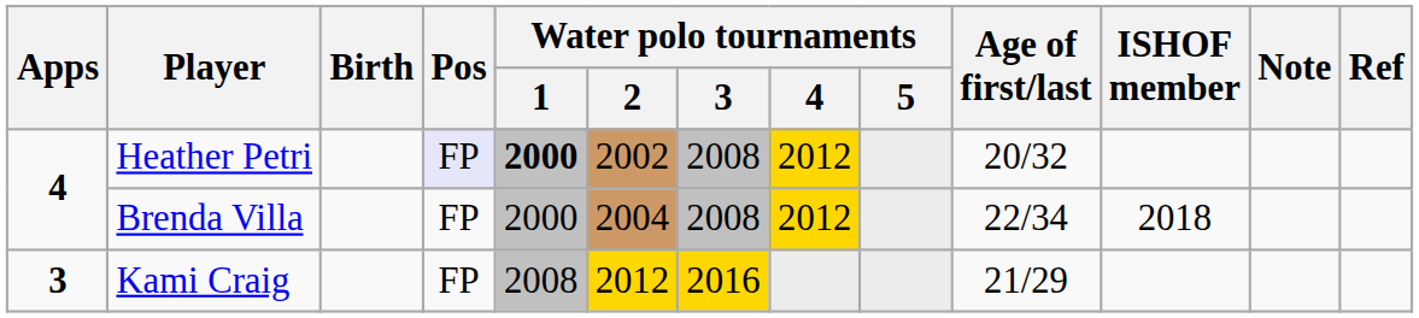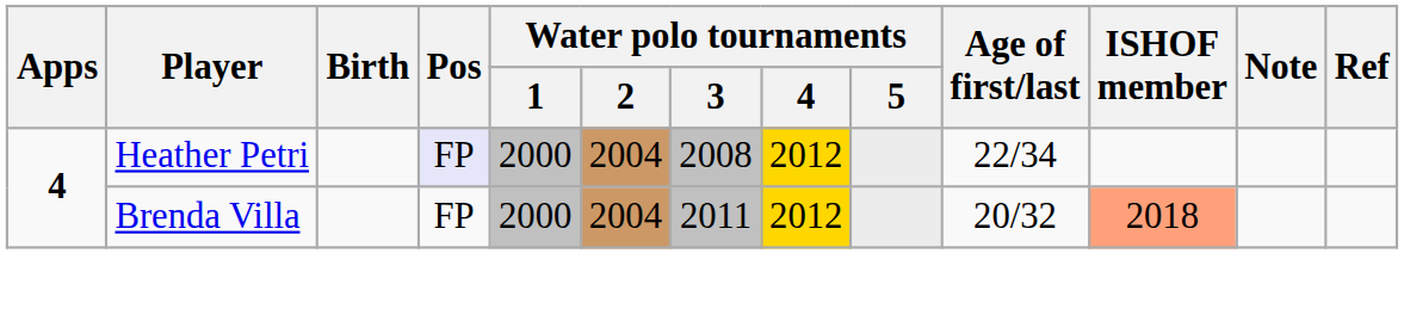 <table class="wikitable sortable" style="text-align: center; font-size: 90%; margin-left: 1em;">
 <tr>
 <th rowspan="2">Apps</th>
 <th rowspan="2">Player</th>
 <th rowspan="2">Birth</th>
 <th rowspan="2">Pos</th>
 <th colspan="5">Water polo tournaments</th>
 <th rowspan="2">Age of<br>first/last</th>
 <th rowspan="2">ISHOF<br>member</th>
 <th rowspan="2">Note</th>
 <th rowspan="2" class="unsortable">Ref</th>
 </tr>
 <tr>
 <th>1</th>
 <th style="width: 2em;" class="unsortable">2</th>
 <th style="width: 2em;" class="unsortable">3</th>
 <th style="width: 2em;" class="unsortable">4</th>
 <th style="width: 2em;" class="unsortable">5</th>
 </tr>
 <tr>
 <td rowspan="2"><strong>4</strong></td>
 <td style="text-align: left;" data-sort-value="Petri, Heather"><a href='#'>Heather Petri</a></td>
 <td></td>
 <td style="background: lavender;">FP</td>
-<td style="background-color: silver;"><strong>2000</strong></td>
-<td style="background-color: #cc9966;">2002</td>
+<td style="background-color: silver;">2000</td>
+<td style="background-color: #cc9966;">2004</td>
 <td style="background-color: silver;">2008</td>
 <td style="background-color: gold;">2012</td>
 <td style="background-color: #ececec;"></td>
-<td>20/32</td>
+<td>22/34</td>
 <td></td>
 <td style="text-align: left;"></td>
 <td></td>
 </tr>
 <tr>
 <td style="text-align: left;" data-sort-value="Villa, Brenda"><a href='#'>Brenda Villa</a></td>
 <td></td>
 <td>FP</td>
 <td style="background-color: silver;">2000</td>
 <td style="background-color: #cc9966;">2004</td>
-<td style="background-color: silver;">2008</td>
+<td style="background-color: silver;">2011</td>
 <td style="background-color: gold;">2012</td>
 <td style="background-color: #ececec;"></td>
-<td>22/34</td>
-<td>2018</td>
-<td style="text-align: left;"></td>
-<td></td>
-</tr>
-<tr>
-<td><strong>3</strong></td>
-<td style="text-align: left;" data-sort-value="Craig, Kami"><a href='#'>Kami Craig</a></td>
-<td></td>
-<td>FP</td>
-<td style="background-color: silver;">2008</td>
-<td style="background-color: gold;">2012</td>
-<td style="background-color: gold;">2016</td>
-<td style="background-color: #ececec;"></td>
-<td style="background-color: #ececec;"></td>
-<td>21/29</td>
-<td></td>
+<td>20/32</td>
+<td style="background: lightsalmon;">2018</td>
 <td style="text-align: left;"></td>
 <td></td>
 </tr>
 </table>
